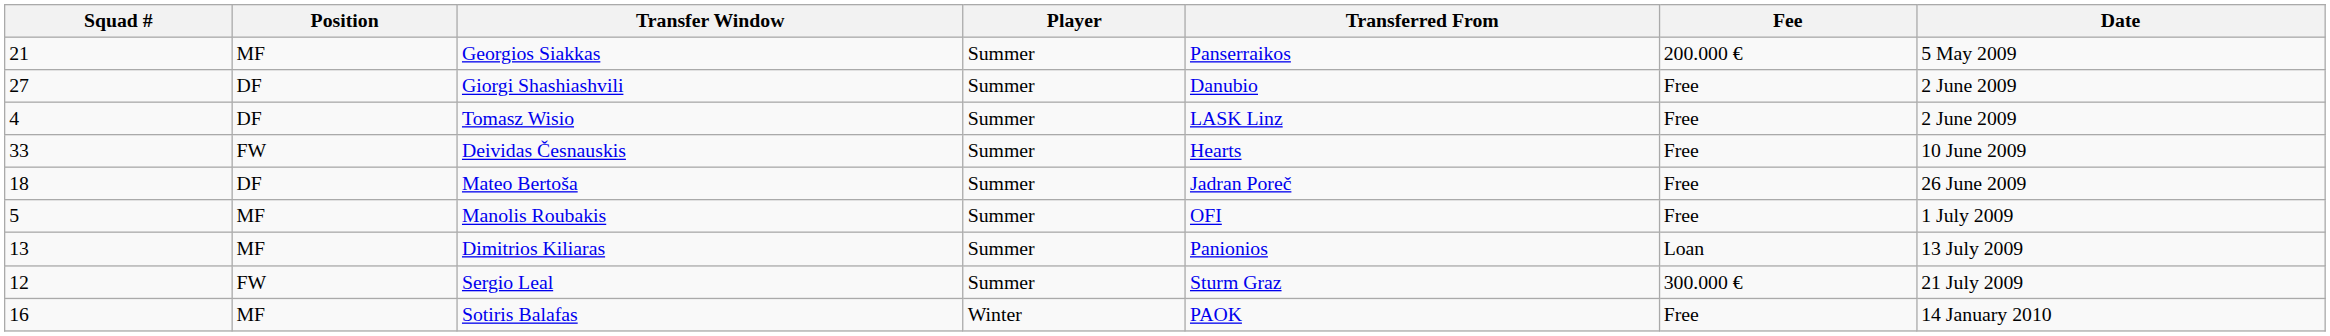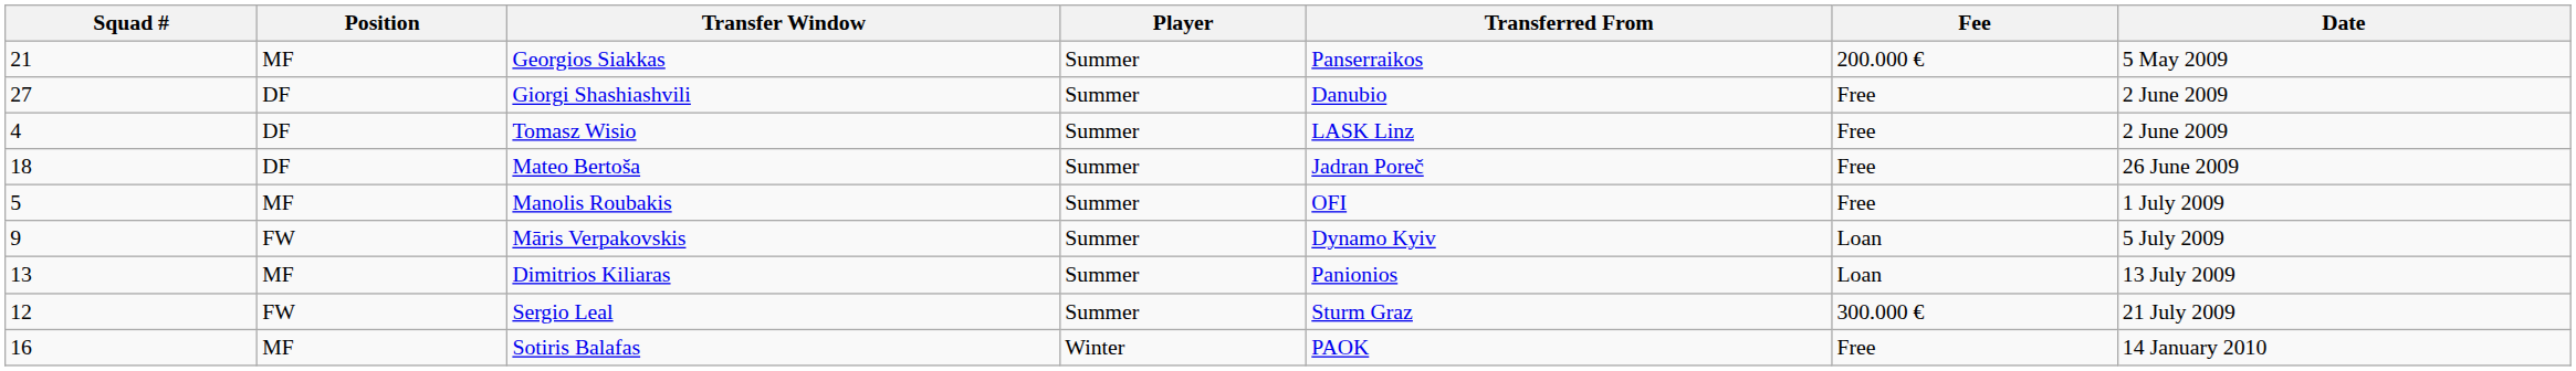 <table class="wikitable sortable" style="width:90%; text-align:center; font-size:95%; text-align:left;">
 <tr>
 <th><strong>Squad #</strong></th>
 <th><strong>Position</strong></th>
 <th><strong>Transfer Window</strong></th>
 <th><strong>Player</strong></th>
 <th><strong>Transferred From</strong></th>
 <th><strong>Fee</strong></th>
 <th><strong>Date</strong></th>
 </tr>
 <tr>
 <td>21</td>
 <td>MF</td>
 <td> <a href='#'>Georgios Siakkas</a></td>
 <td>Summer</td>
 <td> <a href='#'>Panserraikos</a></td>
 <td> 200.000 €</td>
 <td>5 May 2009</td>
 </tr>
 <tr>
 <td>27</td>
 <td>DF</td>
 <td> <a href='#'>Giorgi Shashiashvili</a></td>
 <td>Summer</td>
 <td> <a href='#'>Danubio</a></td>
 <td>Free</td>
 <td>2 June 2009</td>
 </tr>
 <tr>
 <td>4</td>
 <td>DF</td>
 <td> <a href='#'>Tomasz Wisio</a></td>
 <td>Summer</td>
 <td> <a href='#'>LASK Linz</a></td>
 <td>Free</td>
 <td>2 June 2009</td>
 </tr>
 <tr>
-<td>33</td>
-<td>FW</td>
-<td> <a href='#'>Deividas Česnauskis</a></td>
-<td>Summer</td>
-<td> <a href='#'>Hearts</a></td>
-<td>Free</td>
-<td>10 June 2009</td>
-</tr>
-<tr>
 <td>18</td>
 <td>DF</td>
 <td> <a href='#'>Mateo Bertoša</a></td>
 <td>Summer</td>
 <td> <a href='#'>Jadran Poreč</a></td>
 <td>Free</td>
 <td>26 June 2009</td>
 </tr>
 <tr>
 <td>5</td>
 <td>MF</td>
 <td> <a href='#'>Manolis Roubakis</a></td>
 <td>Summer</td>
 <td> <a href='#'>OFI</a></td>
 <td>Free</td>
 <td>1 July 2009</td>
+</tr>
+<tr>
+<td>9</td>
+<td>FW</td>
+<td> <a href='#'>Māris Verpakovskis</a></td>
+<td>Summer</td>
+<td> <a href='#'>Dynamo Kyiv</a></td>
+<td>Loan</td>
+<td>5 July 2009</td>
 </tr>
 <tr>
 <td>13</td>
 <td>MF</td>
 <td> <a href='#'>Dimitrios Kiliaras</a></td>
 <td>Summer</td>
 <td> <a href='#'>Panionios</a></td>
 <td>Loan</td>
 <td>13 July 2009</td>
 </tr>
 <tr>
 <td>12</td>
 <td>FW</td>
 <td> <a href='#'>Sergio Leal</a></td>
 <td>Summer</td>
 <td> <a href='#'>Sturm Graz</a></td>
 <td> 300.000 €</td>
 <td>21 July 2009</td>
 </tr>
 <tr>
 <td>16</td>
 <td>MF</td>
 <td> <a href='#'>Sotiris Balafas</a></td>
 <td>Winter</td>
 <td> <a href='#'>PAOK</a></td>
 <td>Free</td>
 <td>14 January 2010</td>
 </tr>
 </table>
